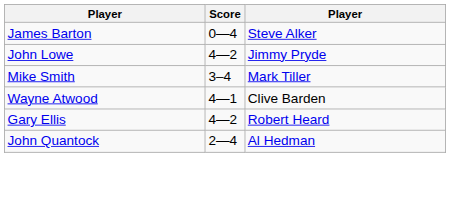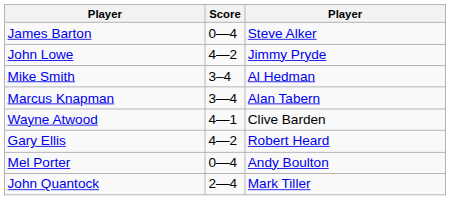 <table class="wikitable">
 <tr style="font-size:10pt;font-weight:bold">
 <th width=230px>Player</th>
 <th width=40px>Score</th>
 <th width=230px>Player</th>
 </tr>
 <tr>
 <td> <a href='#'>James Barton</a></td>
 <td>0—4</td>
 <td> <a href='#'>Steve Alker</a></td>
 </tr>
 <tr>
 <td> <a href='#'>John Lowe</a></td>
 <td>4—2</td>
 <td> <a href='#'>Jimmy Pryde</a></td>
 </tr>
 <tr>
 <td> <a href='#'>Mike Smith</a></td>
 <td>3–4</td>
-<td> <a href='#'>Mark Tiller</a></td>
+<td> <a href='#'>Al Hedman</a></td>
+</tr>
+<tr>
+<td> <a href='#'>Marcus Knapman</a></td>
+<td>3—4</td>
+<td> <a href='#'>Alan Tabern</a></td>
 </tr>
 <tr>
 <td> <a href='#'>Wayne Atwood</a></td>
 <td>4—1</td>
 <td> Clive Barden</td>
 </tr>
 <tr>
 <td> <a href='#'>Gary Ellis</a></td>
 <td>4—2</td>
 <td> <a href='#'>Robert Heard</a></td>
 </tr>
 <tr>
+<td> <a href='#'>Mel Porter</a></td>
+<td>0—4</td>
+<td> <a href='#'>Andy Boulton</a></td>
+</tr>
+<tr>
 <td> <a href='#'>John Quantock</a></td>
 <td>2—4</td>
-<td> <a href='#'>Al Hedman</a></td>
+<td> <a href='#'>Mark Tiller</a></td>
 </tr>
 </table>
